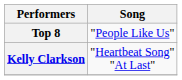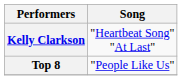 <table class="wikitable unsortable" style="text-align:center;">
 <tr>
 <th scope="col">Performers</th>
 <th scope="col">Song</th>
 </tr>
 <tr>
+<th scope="row"><a href='#'>Kelly Clarkson</a></th>
+<td>"<a href='#'>Heartbeat Song</a>"<br>"<a href='#'>At Last</a>"</td>
+</tr>
+<tr>
 <th scope="row">Top 8</th>
 <td>"<a href='#'>People Like Us</a>"</td>
 </tr>
 <tr>
-<th scope="row"><a href='#'>Kelly Clarkson</a></th>
-<td>"<a href='#'>Heartbeat Song</a>"<br>"<a href='#'>At Last</a>"</td>
-</tr>
-<tr>
 </tr>
 </table>
